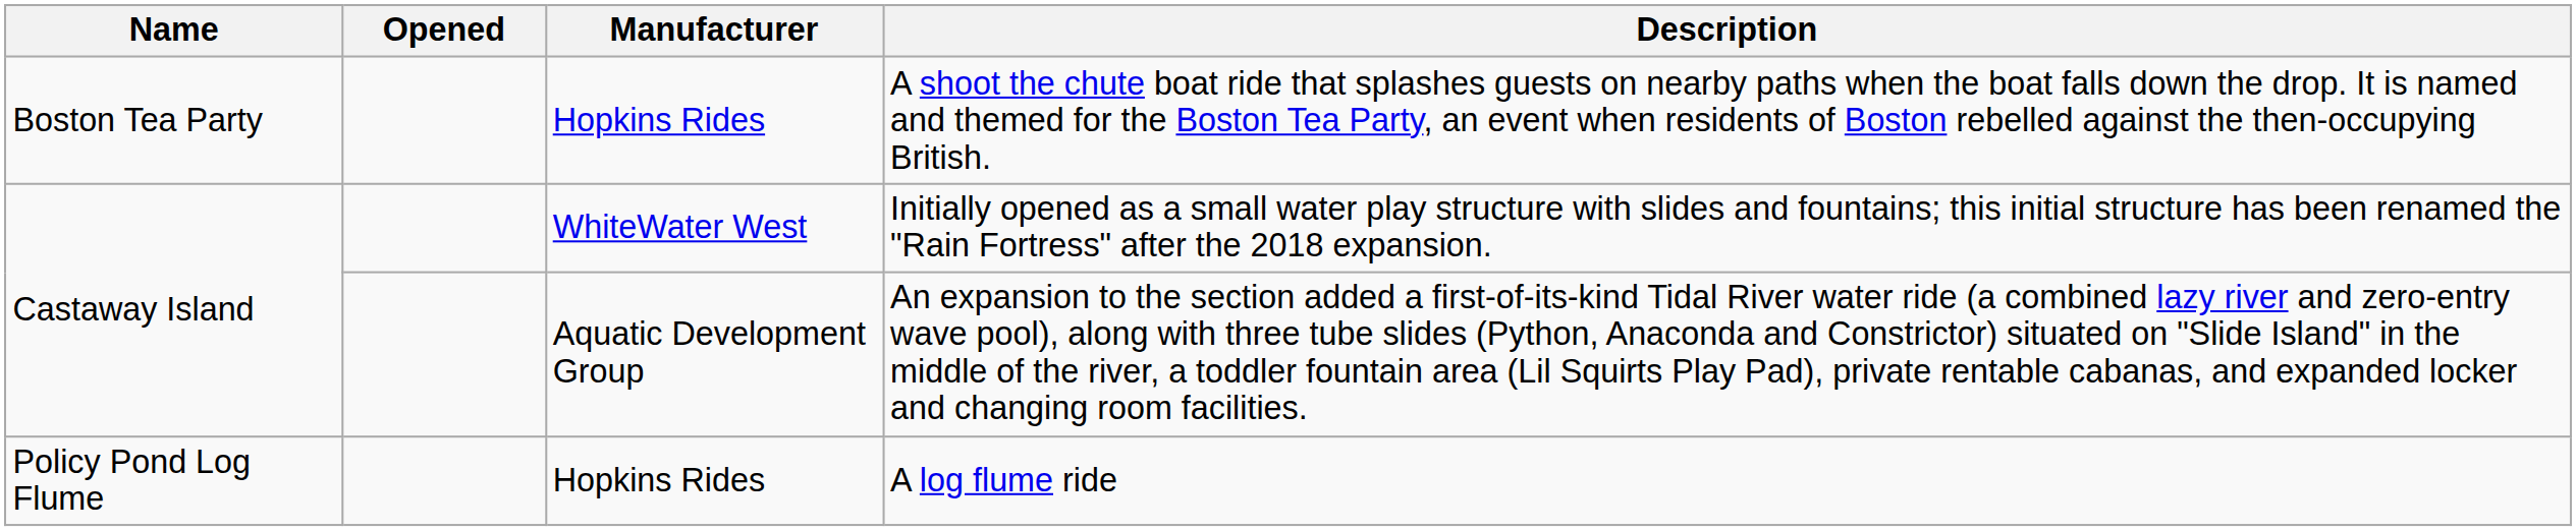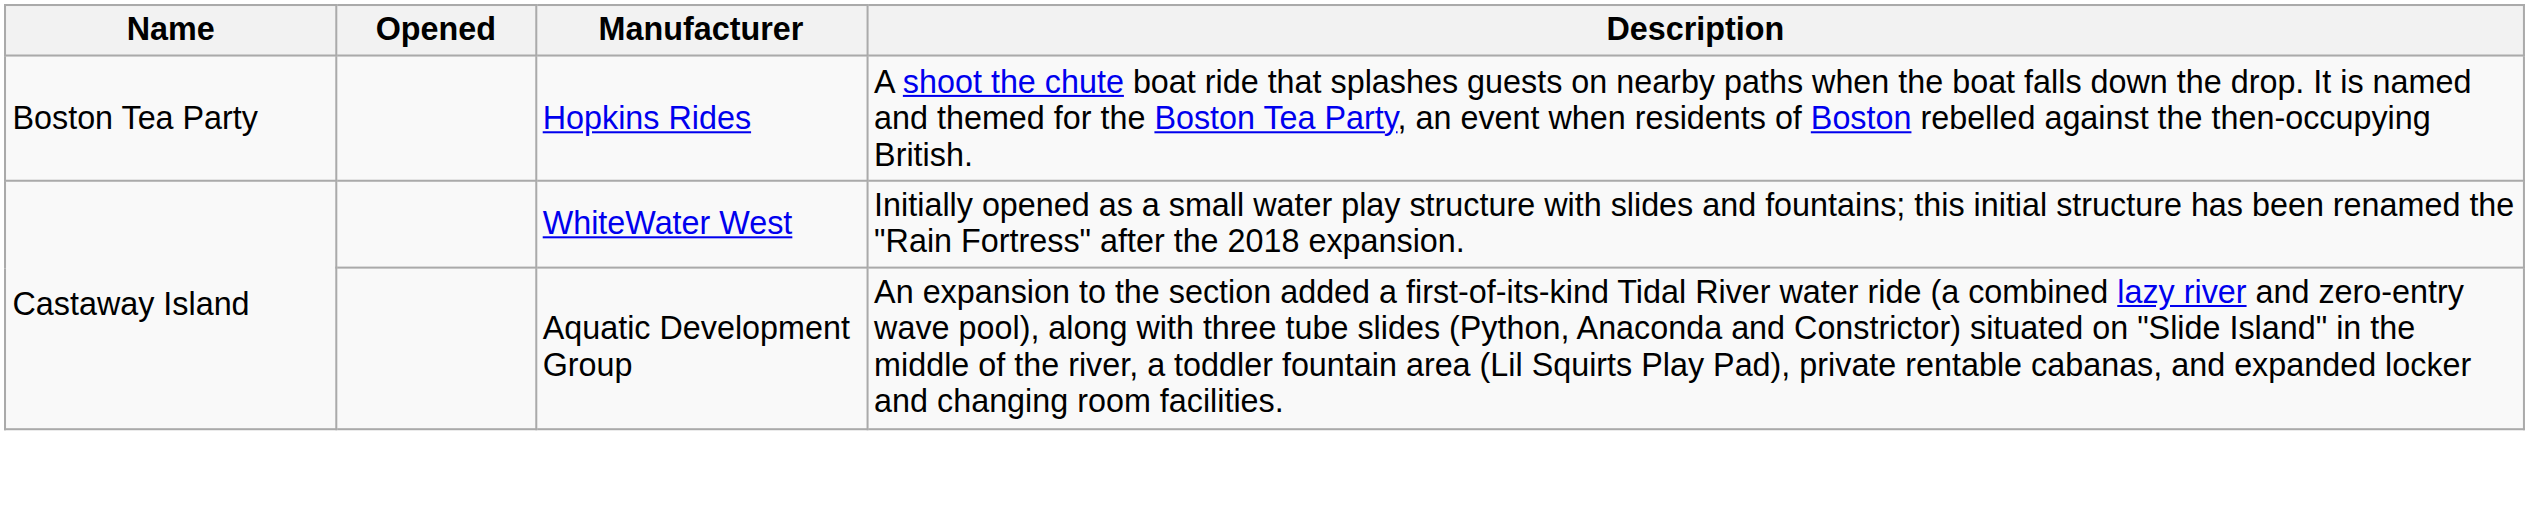 <table class="wikitable">
 <tr>
 <th style="width: 10%;">Name</th>
 <th style="width: 6%;">Opened</th>
 <th style="width: 10%;">Manufacturer</th>
 <th style="width: 50%;">Description</th>
 </tr>
 <tr>
 <td>Boston Tea Party</td>
 <td></td>
 <td><a href='#'>Hopkins Rides</a></td>
 <td>A <a href='#'>shoot the chute</a> boat ride that splashes guests on nearby paths when the boat falls down the drop. It is named and themed for the <a href='#'>Boston Tea Party</a>, an event when residents of <a href='#'>Boston</a> rebelled against the then-occupying British.</td>
 </tr>
 <tr>
 <td rowspan=2>Castaway Island</td>
 <td></td>
 <td><a href='#'>WhiteWater West</a></td>
 <td>Initially opened as a small water play structure with slides and fountains; this initial structure has been renamed the "Rain Fortress" after the 2018 expansion.</td>
 </tr>
 <tr>
 <td></td>
 <td>Aquatic Development Group</td>
 <td>An expansion to the section added a first-of-its-kind Tidal River water ride (a combined <a href='#'>lazy river</a> and zero-entry wave pool), along with three tube slides (Python, Anaconda and Constrictor) situated on "Slide Island" in the middle of the river, a toddler fountain area (Lil Squirts Play Pad), private rentable cabanas, and expanded locker and changing room facilities.</td>
 </tr>
-<tr>
-<td>Policy Pond Log Flume</td>
-<td></td>
-<td>Hopkins Rides</td>
-<td>A <a href='#'>log flume</a> ride</td>
-</tr>
 </table>
